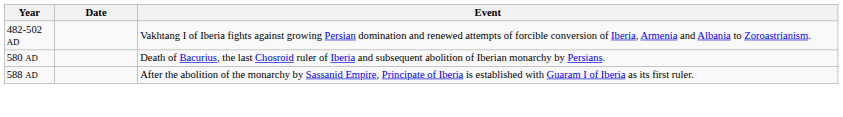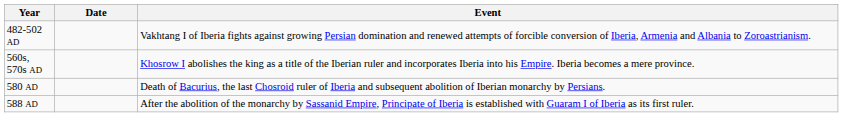 <table class="wikitable" width="100%">
 <tr>
 <th style="width:6%">Year</th>
 <th style="width:10%">Date</th>
 <th>Event</th>
 </tr>
 <tr>
 <td>482-502 <small>AD</small></td>
 <td></td>
 <td>Vakhtang I of Iberia fights against growing <a href='#'>Persian</a> domination and renewed attempts of forcible conversion of <a href='#'>Iberia</a>, <a href='#'>Armenia</a> and <a href='#'>Albania</a> to <a href='#'>Zoroastrianism</a>.</td>
 </tr>
 <tr>
+<td>560s, 570s <small>AD</small></td>
+<td></td>
+<td><a href='#'>Khosrow I</a> abolishes the king as a title of the Iberian ruler and incorporates Iberia into his <a href='#'>Empire</a>. Iberia becomes a mere province.</td>
+</tr>
+<tr>
 <td>580 <small>AD</small></td>
 <td></td>
 <td>Death of <a href='#'>Bacurius</a>, the last <a href='#'>Chosroid</a> ruler of <a href='#'>Iberia</a> and subsequent abolition of Iberian monarchy by <a href='#'>Persians</a>.</td>
 </tr>
 <tr>
 <td>588 <small>AD</small></td>
 <td></td>
 <td>After the abolition of the monarchy by <a href='#'>Sassanid Empire</a>, <a href='#'>Principate of Iberia</a> is established with <a href='#'>Guaram I of Iberia</a> as its first ruler.</td>
 </tr>
 </table>
